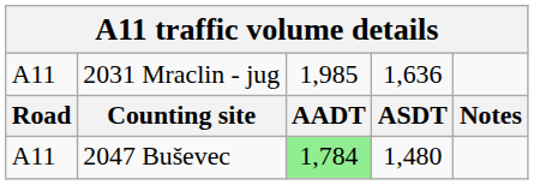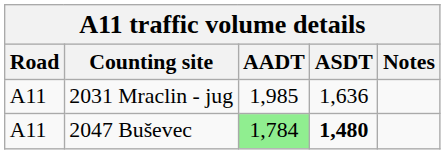 <table class="wikitable">
 <tr>
 <td colspan=5 bgcolor="#f2f2f2" align=center style=margin-top:15><big><strong>A11 traffic volume details</strong></big></td>
-</tr>
-<tr>
-<td> A11</td>
-<td>2031 Mraclin - jug</td>
-<td align=center>1,985</td>
-<td align=center>1,636</td>
-<td></td>
 </tr>
 <tr>
 <td align=center bgcolor="#f2f2f2"><strong>Road</strong></td>
 <td align=center bgcolor="#f2f2f2"><strong>Counting site</strong></td>
 <td align=center bgcolor="#f2f2f2"><strong>AADT</strong></td>
 <td align=center bgcolor="#f2f2f2"><strong>ASDT</strong></td>
 <td align=center bgcolor="#f2f2f2"><strong>Notes</strong></td>
 </tr>
 <tr>
 <td> A11</td>
+<td>2031 Mraclin - jug</td>
+<td align=center>1,985</td>
+<td align=center>1,636</td>
+<td></td>
+</tr>
+<tr>
+<td> A11</td>
 <td>2047 Buševec</td>
 <td align=center style="background: lightgreen;">1,784</td>
-<td align=center>1,480</td>
+<td align=center><strong>1,480</strong></td>
 <td></td>
 </tr>
 </table>
